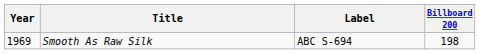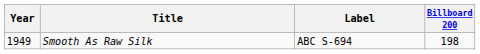 <table class="wikitable">
 <tr>
 <th width="40">Year</th>
 <th width="320">Title</th>
 <th width="160">Label</th>
 <th><small><a href='#'>Billboard<br>200</a></small></th>
 </tr>
 <tr>
-<td>1969</td>
+<td>1949</td>
 <td><em>Smooth As Raw Silk</em></td>
 <td>ABC S-694</td>
 <td align="center">198</td>
 </tr>
 </table>
